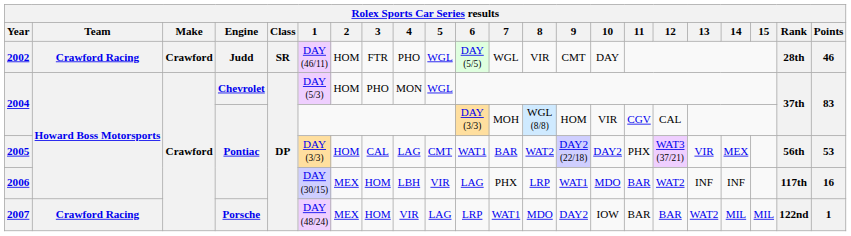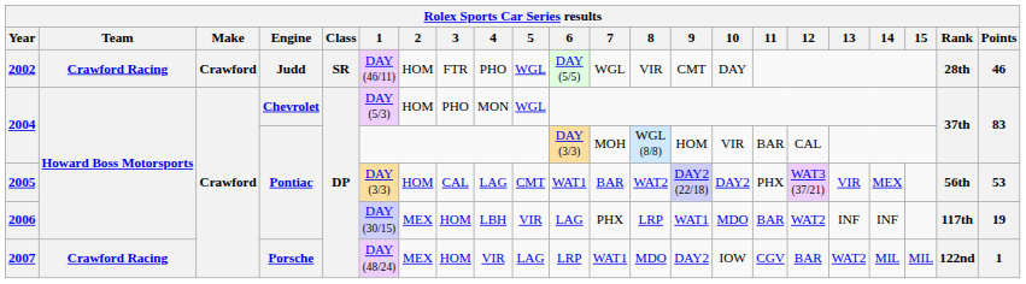 <table class="wikitable " style="text-align:center; font-size:85%">
 <tr>
 <th colspan=45><a href='#'>Rolex Sports Car Series</a> results</th>
 </tr>
 <tr>
 <th>Year</th>
 <th>Team</th>
 <th>Make</th>
 <th>Engine</th>
 <th>Class</th>
 <th>1</th>
 <th>2</th>
 <th>3</th>
 <th>4</th>
 <th>5</th>
 <th>6</th>
 <th>7</th>
 <th>8</th>
 <th>9</th>
 <th>10</th>
 <th>11</th>
 <th>12</th>
 <th>13</th>
 <th>14</th>
 <th>15</th>
 <th>Rank</th>
 <th>Points</th>
 </tr>
 <tr>
 <th><a href='#'>2002</a></th>
 <th nowrap><a href='#'>Crawford Racing</a></th>
 <th>Crawford</th>
 <th>Judd</th>
 <th>SR</th>
 <td style="background:#EFCFFF;"><a href='#'>DAY</a><br><small>(46/11)</small></td>
 <td>HOM</td>
 <td>FTR</td>
 <td>PHO</td>
 <td><a href='#'>WGL</a></td>
 <td style="background:#DFFFDF;"><a href='#'>DAY</a><br><small>(5/5)</small></td>
 <td>WGL</td>
 <td>VIR</td>
 <td>CMT</td>
 <td>DAY</td>
 <td colspan=5></td>
 <th>28th</th>
 <th>46</th>
 </tr>
 <tr>
 <th rowspan=2><a href='#'>2004</a></th>
 <th rowspan=4 nowrap><a href='#'>Howard Boss Motorsports</a></th>
 <th rowspan=5>Crawford</th>
 <th><a href='#'>Chevrolet</a></th>
 <th rowspan=5>DP</th>
 <td style="background:#EFCFFF;"><a href='#'>DAY</a><br><small>(5/3)</small></td>
 <td>HOM</td>
 <td>PHO</td>
 <td>MON</td>
 <td><a href='#'>WGL</a></td>
 <td colspan=10></td>
 <th rowspan=2>37th</th>
 <th rowspan=2>83</th>
 </tr>
 <tr>
 <th rowspan=3><a href='#'>Pontiac</a></th>
 <td colspan=5></td>
 <td style="background:#FFDF9F;"><a href='#'>DAY</a><br><small>(3/3)</small></td>
 <td>MOH</td>
 <td style="background:#CFEAFF;">WGL<br><small>(8/8)</small></td>
 <td>HOM</td>
 <td>VIR</td>
-<td><a href='#'>CGV</a></td>
+<td>BAR</td>
 <td>CAL</td>
 <td colspan=3></td>
 </tr>
 <tr>
 <th><a href='#'>2005</a></th>
 <td style="background:#FFDF9F;"><a href='#'>DAY</a><br><small>(3/3)</small></td>
 <td><a href='#'>HOM</a></td>
 <td><a href='#'>CAL</a></td>
 <td><a href='#'>LAG</a></td>
 <td><a href='#'>CMT</a></td>
 <td><a href='#'>WAT1</a></td>
 <td><a href='#'>BAR</a></td>
 <td><a href='#'>WAT2</a></td>
 <td style="background:#CFCFFF;"><a href='#'>DAY2</a><br><small>(22/18)</small></td>
 <td><a href='#'>DAY2</a></td>
 <td>PHX</td>
 <td style="background:#EFCFFF;"><a href='#'>WAT3</a><br><small>(37/21)</small></td>
 <td><a href='#'>VIR</a></td>
 <td><a href='#'>MEX</a></td>
 <td></td>
 <th>56th</th>
 <th>53</th>
 </tr>
 <tr>
 <th><a href='#'>2006</a></th>
 <td style="background:#CFCFFF;"><a href='#'>DAY</a><br><small>(30/15)</small></td>
 <td><a href='#'>MEX</a></td>
 <td><a href='#'>HOM</a></td>
 <td><a href='#'>LBH</a></td>
 <td><a href='#'>VIR</a></td>
 <td><a href='#'>LAG</a></td>
 <td>PHX</td>
 <td><a href='#'>LRP</a></td>
 <td><a href='#'>WAT1</a></td>
 <td><a href='#'>MDO</a></td>
 <td><a href='#'>BAR</a></td>
 <td><a href='#'>WAT2</a></td>
 <td>INF</td>
 <td>INF</td>
 <td></td>
 <th>117th</th>
-<th>16</th>
+<th>19</th>
 </tr>
 <tr>
 <th><a href='#'>2007</a></th>
 <th nowrap><a href='#'>Crawford Racing</a></th>
 <th><a href='#'>Porsche</a></th>
 <td style="background:#EFCFFF;"><a href='#'>DAY</a><br><small>(48/24)</small></td>
 <td><a href='#'>MEX</a></td>
 <td><a href='#'>HOM</a></td>
 <td><a href='#'>VIR</a></td>
 <td><a href='#'>LAG</a></td>
 <td><a href='#'>LRP</a></td>
 <td><a href='#'>WAT1</a></td>
 <td><a href='#'>MDO</a></td>
 <td><a href='#'>DAY2</a></td>
 <td>IOW</td>
-<td>BAR</td>
+<td><a href='#'>CGV</a></td>
 <td><a href='#'>BAR</a></td>
 <td><a href='#'>WAT2</a></td>
 <td><a href='#'>MIL</a></td>
 <td><a href='#'>MIL</a></td>
 <th>122nd</th>
 <th>1</th>
 </tr>
 </table>
